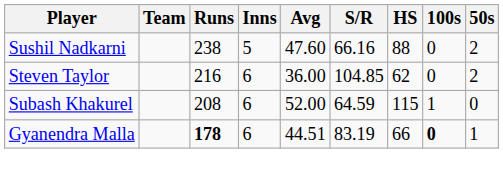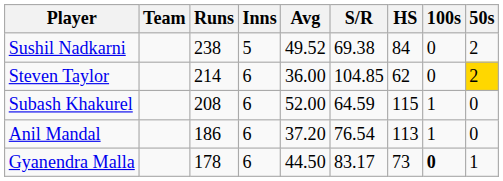 <table class="wikitable">
 <tr>
 <th>Player</th>
 <th>Team</th>
 <th>Runs</th>
 <th>Inns</th>
 <th>Avg</th>
 <th>S/R</th>
 <th>HS</th>
 <th>100s</th>
 <th>50s</th>
 </tr>
 <tr>
 <td><a href='#'>Sushil Nadkarni</a></td>
 <td></td>
 <td>238</td>
 <td>5</td>
-<td>47.60</td>
-<td>66.16</td>
-<td>88</td>
+<td>49.52</td>
+<td>69.38</td>
+<td>84</td>
 <td>0</td>
 <td>2</td>
 </tr>
 <tr>
 <td><a href='#'>Steven Taylor</a></td>
 <td></td>
-<td>216</td>
+<td>214</td>
 <td>6</td>
 <td>36.00</td>
 <td>104.85</td>
 <td>62</td>
 <td>0</td>
-<td>2</td>
+<td style="background: gold;">2</td>
 </tr>
 <tr>
 <td><a href='#'>Subash Khakurel</a></td>
 <td></td>
 <td>208</td>
 <td>6</td>
 <td>52.00</td>
 <td>64.59</td>
 <td>115</td>
 <td>1</td>
 <td>0</td>
 </tr>
 <tr>
+<td><a href='#'>Anil Mandal</a></td>
+<td></td>
+<td>186</td>
+<td>6</td>
+<td>37.20</td>
+<td>76.54</td>
+<td>113</td>
+<td>1</td>
+<td>0</td>
+</tr>
+<tr>
 <td><a href='#'>Gyanendra Malla</a></td>
 <td></td>
-<td><strong>178</strong></td>
+<td>178</td>
 <td>6</td>
-<td>44.51</td>
-<td>83.19</td>
-<td>66</td>
+<td>44.50</td>
+<td>83.17</td>
+<td>73</td>
 <td><strong>0</strong></td>
 <td>1</td>
 </tr>
 </table>
